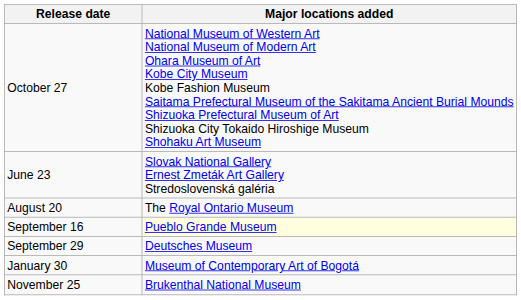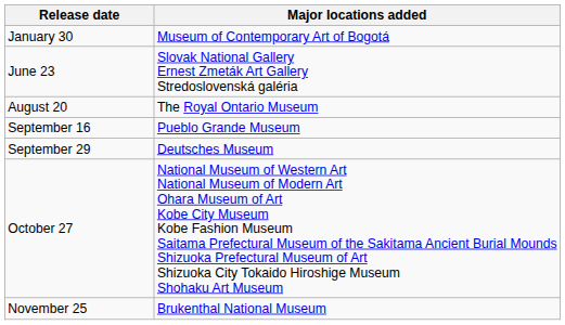 <table class="wikitable sortable collapsible" style="font-size:95%">
 <tr>
 <th style="width:165px;">Release date</th>
 <th>Major locations added</th>
 </tr>
 <tr>
-<td>October 27</td>
-<td> <a href='#'>National Museum of Western Art</a><br> <a href='#'>National Museum of Modern Art</a><br> <a href='#'>Ohara Museum of Art</a><br> <a href='#'>Kobe City Museum</a><br> Kobe Fashion Museum<br> <a href='#'>Saitama Prefectural Museum of the Sakitama Ancient Burial Mounds</a><br> <a href='#'>Shizuoka Prefectural Museum of Art</a><br> Shizuoka City Tokaido Hiroshige Museum<br> <a href='#'>Shohaku Art Museum</a></td>
+<td>January 30</td>
+<td> <a href='#'>Museum of Contemporary Art of Bogotá</a></td>
 </tr>
 <tr>
 <td>June 23</td>
 <td> <a href='#'>Slovak National Gallery</a><br> <a href='#'>Ernest Zmeták Art Gallery</a><br> Stredoslovenská galéria</td>
 </tr>
 <tr>
 <td>August 20</td>
 <td> The <a href='#'>Royal Ontario Museum</a></td>
 </tr>
 <tr>
 <td>September 16</td>
-<td style="background: lightyellow;"> <a href='#'>Pueblo Grande Museum</a></td>
+<td> <a href='#'>Pueblo Grande Museum</a></td>
 </tr>
 <tr>
 <td>September 29</td>
 <td> <a href='#'>Deutsches Museum</a></td>
 </tr>
 <tr>
-<td>January 30</td>
-<td> <a href='#'>Museum of Contemporary Art of Bogotá</a></td>
+<td>October 27</td>
+<td> <a href='#'>National Museum of Western Art</a><br> <a href='#'>National Museum of Modern Art</a><br> <a href='#'>Ohara Museum of Art</a><br> <a href='#'>Kobe City Museum</a><br> Kobe Fashion Museum<br> <a href='#'>Saitama Prefectural Museum of the Sakitama Ancient Burial Mounds</a><br> <a href='#'>Shizuoka Prefectural Museum of Art</a><br> Shizuoka City Tokaido Hiroshige Museum<br> <a href='#'>Shohaku Art Museum</a></td>
 </tr>
 <tr>
 <td>November 25</td>
 <td> <a href='#'>Brukenthal National Museum</a></td>
 </tr>
 </table>
